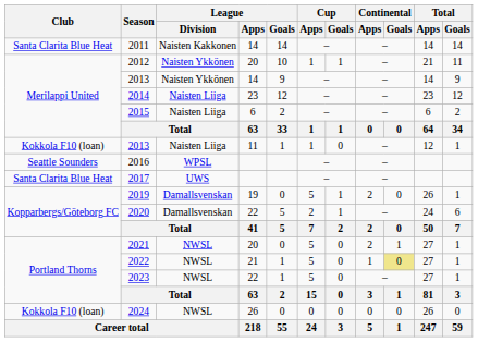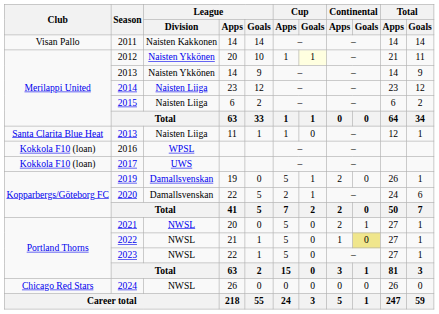 <table class="wikitable" style="text-align:center">
 <tr>
 <th rowspan="2">Club</th>
 <th rowspan="2">Season</th>
 <th colspan="3">League</th>
 <th colspan="2">Cup</th>
 <th colspan="2">Continental</th>
 <th colspan="2">Total</th>
 </tr>
 <tr>
 <th>Division</th>
 <th>Apps</th>
 <th>Goals</th>
 <th>Apps</th>
 <th>Goals</th>
 <th>Apps</th>
 <th>Goals</th>
 <th>Apps</th>
 <th>Goals</th>
 </tr>
 <tr>
-<td><a href='#'>Santa Clarita Blue Heat</a></td>
+<td>Visan Pallo</td>
 <td>2011</td>
 <td>Naisten Kakkonen</td>
 <td>14</td>
 <td>14</td>
 <td colspan=2>–</td>
 <td colspan=2>–</td>
 <td>14</td>
 <td>14</td>
 </tr>
 <tr>
 <td rowspan=5><a href='#'>Merilappi United</a></td>
 <td>2012</td>
 <td><a href='#'>Naisten Ykkönen</a></td>
 <td>20</td>
 <td>10</td>
 <td>1</td>
-<td>1</td>
+<td style="background: lightyellow;">1</td>
 <td colspan=2>–</td>
 <td>21</td>
 <td>11</td>
 </tr>
 <tr>
 <td>2013</td>
 <td>Naisten Ykkönen</td>
 <td>14</td>
 <td>9</td>
 <td colspan=2>–</td>
 <td colspan=2>–</td>
 <td>14</td>
 <td>9</td>
 </tr>
 <tr>
 <td><a href='#'>2014</a></td>
 <td><a href='#'>Naisten Liiga</a></td>
 <td>23</td>
 <td>12</td>
 <td colspan=2>–</td>
 <td colspan=2>–</td>
 <td>23</td>
 <td>12</td>
 </tr>
 <tr>
 <td><a href='#'>2015</a></td>
 <td>Naisten Liiga</td>
 <td>6</td>
 <td>2</td>
 <td colspan=2>–</td>
 <td colspan=2>–</td>
 <td>6</td>
 <td>2</td>
 </tr>
 <tr>
 <th colspan=2>Total</th>
 <th>63</th>
 <th>33</th>
 <th>1</th>
 <th>1</th>
 <th>0</th>
 <th>0</th>
 <th>64</th>
 <th>34</th>
 </tr>
 <tr>
-<td><a href='#'>Kokkola F10</a> (loan)</td>
+<td><a href='#'>Santa Clarita Blue Heat</a></td>
 <td><a href='#'>2013</a></td>
 <td>Naisten Liiga</td>
 <td>11</td>
 <td>1</td>
 <td>1</td>
 <td>0</td>
 <td colspan=2>–</td>
 <td>12</td>
 <td>1</td>
 </tr>
 <tr>
-<td><a href='#'>Seattle Sounders</a></td>
+<td><a href='#'>Kokkola F10</a> (loan)</td>
 <td>2016</td>
 <td><a href='#'>WPSL</a></td>
 <td></td>
 <td></td>
 <td colspan=2>–</td>
 <td colspan=2>–</td>
 <td></td>
 <td></td>
 </tr>
 <tr>
-<td><a href='#'>Santa Clarita Blue Heat</a></td>
+<td><a href='#'>Kokkola F10</a> (loan)</td>
 <td><a href='#'>2017</a></td>
 <td><a href='#'>UWS</a></td>
 <td></td>
 <td></td>
 <td colspan=2>–</td>
 <td colspan=2>–</td>
 <td></td>
 <td></td>
 </tr>
 <tr>
 <td rowspan=3><a href='#'>Kopparbergs/Göteborg FC</a></td>
 <td><a href='#'>2019</a></td>
 <td><a href='#'>Damallsvenskan</a></td>
 <td>19</td>
 <td>0</td>
 <td>5</td>
 <td>1</td>
 <td>2</td>
 <td>0</td>
 <td>26</td>
 <td>1</td>
 </tr>
 <tr>
 <td><a href='#'>2020</a></td>
 <td>Damallsvenskan</td>
 <td>22</td>
 <td>5</td>
 <td>2</td>
 <td>1</td>
 <td colspan=2>–</td>
 <td>24</td>
 <td>6</td>
 </tr>
 <tr>
 <th colspan=2>Total</th>
 <th>41</th>
 <th>5</th>
 <th>7</th>
 <th>2</th>
 <th>2</th>
 <th>0</th>
 <th>50</th>
 <th>7</th>
 </tr>
 <tr>
 <td rowspan=4><a href='#'>Portland Thorns</a></td>
 <td><a href='#'>2021</a></td>
 <td><a href='#'>NWSL</a></td>
 <td>20</td>
 <td>0</td>
 <td>5</td>
 <td>0</td>
 <td>2</td>
 <td>1</td>
 <td>27</td>
 <td>1</td>
 </tr>
 <tr>
 <td><a href='#'>2022</a></td>
 <td>NWSL</td>
 <td>21</td>
 <td>1</td>
 <td>5</td>
 <td>0</td>
 <td>1</td>
 <td style="background: khaki;">0</td>
 <td>27</td>
 <td>1</td>
 </tr>
 <tr>
 <td><a href='#'>2023</a></td>
 <td>NWSL</td>
 <td>22</td>
 <td>1</td>
 <td>5</td>
 <td>0</td>
 <td colspan=2>–</td>
 <td>27</td>
 <td>1</td>
 </tr>
 <tr>
 <th colspan=2>Total</th>
 <th>63</th>
 <th>2</th>
 <th>15</th>
 <th>0</th>
 <th>3</th>
 <th>1</th>
 <th>81</th>
 <th>3</th>
 </tr>
 <tr>
-<td><a href='#'>Kokkola F10</a> (loan)</td>
+<td><a href='#'>Chicago Red Stars</a></td>
 <td><a href='#'>2024</a></td>
 <td>NWSL</td>
 <td>26</td>
 <td>0</td>
 <td>0</td>
 <td>0</td>
 <td>0</td>
 <td>0</td>
 <td>26</td>
 <td>0</td>
 </tr>
 <tr>
 <th colspan="3">Career total</th>
 <th>218</th>
 <th>55</th>
 <th>24</th>
 <th>3</th>
 <th>5</th>
 <th>1</th>
 <th>247</th>
 <th>59</th>
 </tr>
 </table>
